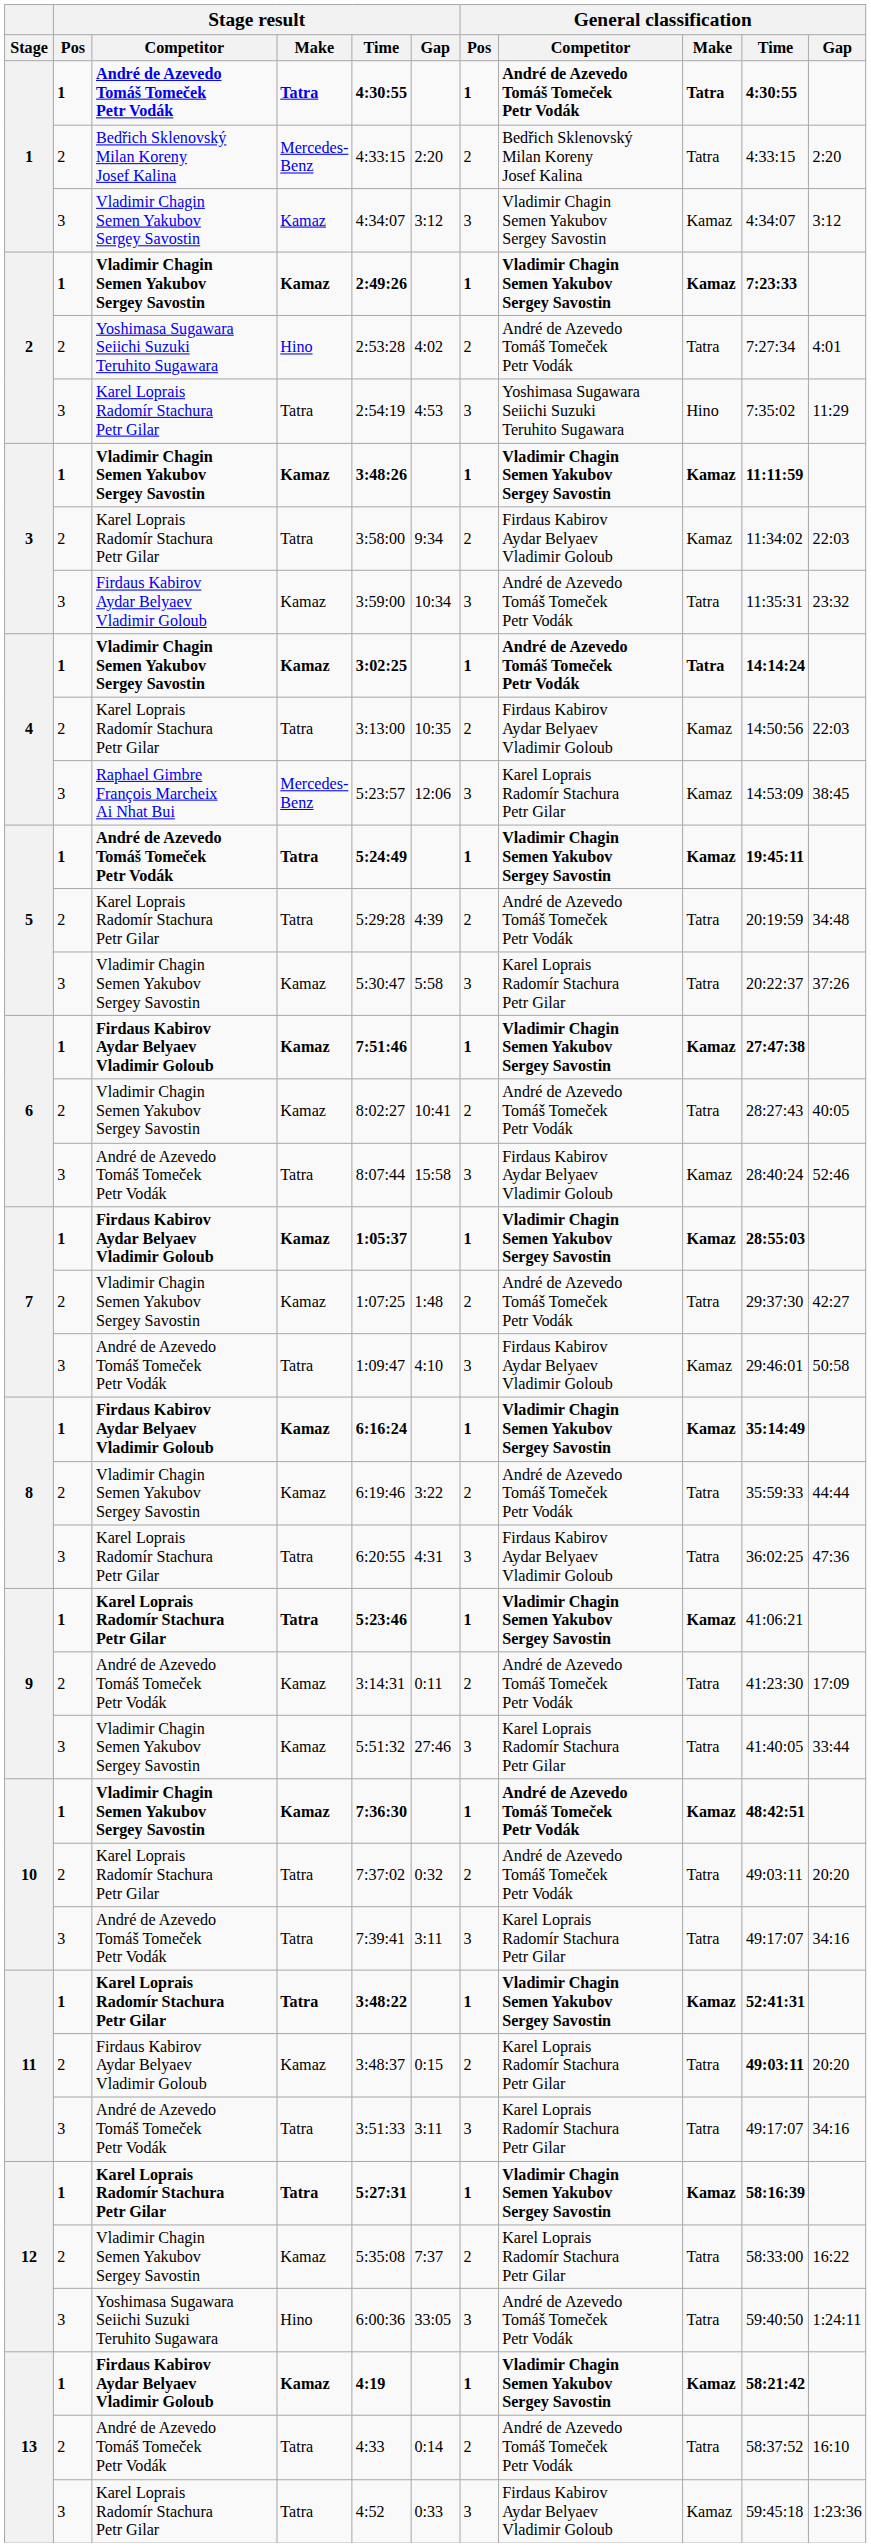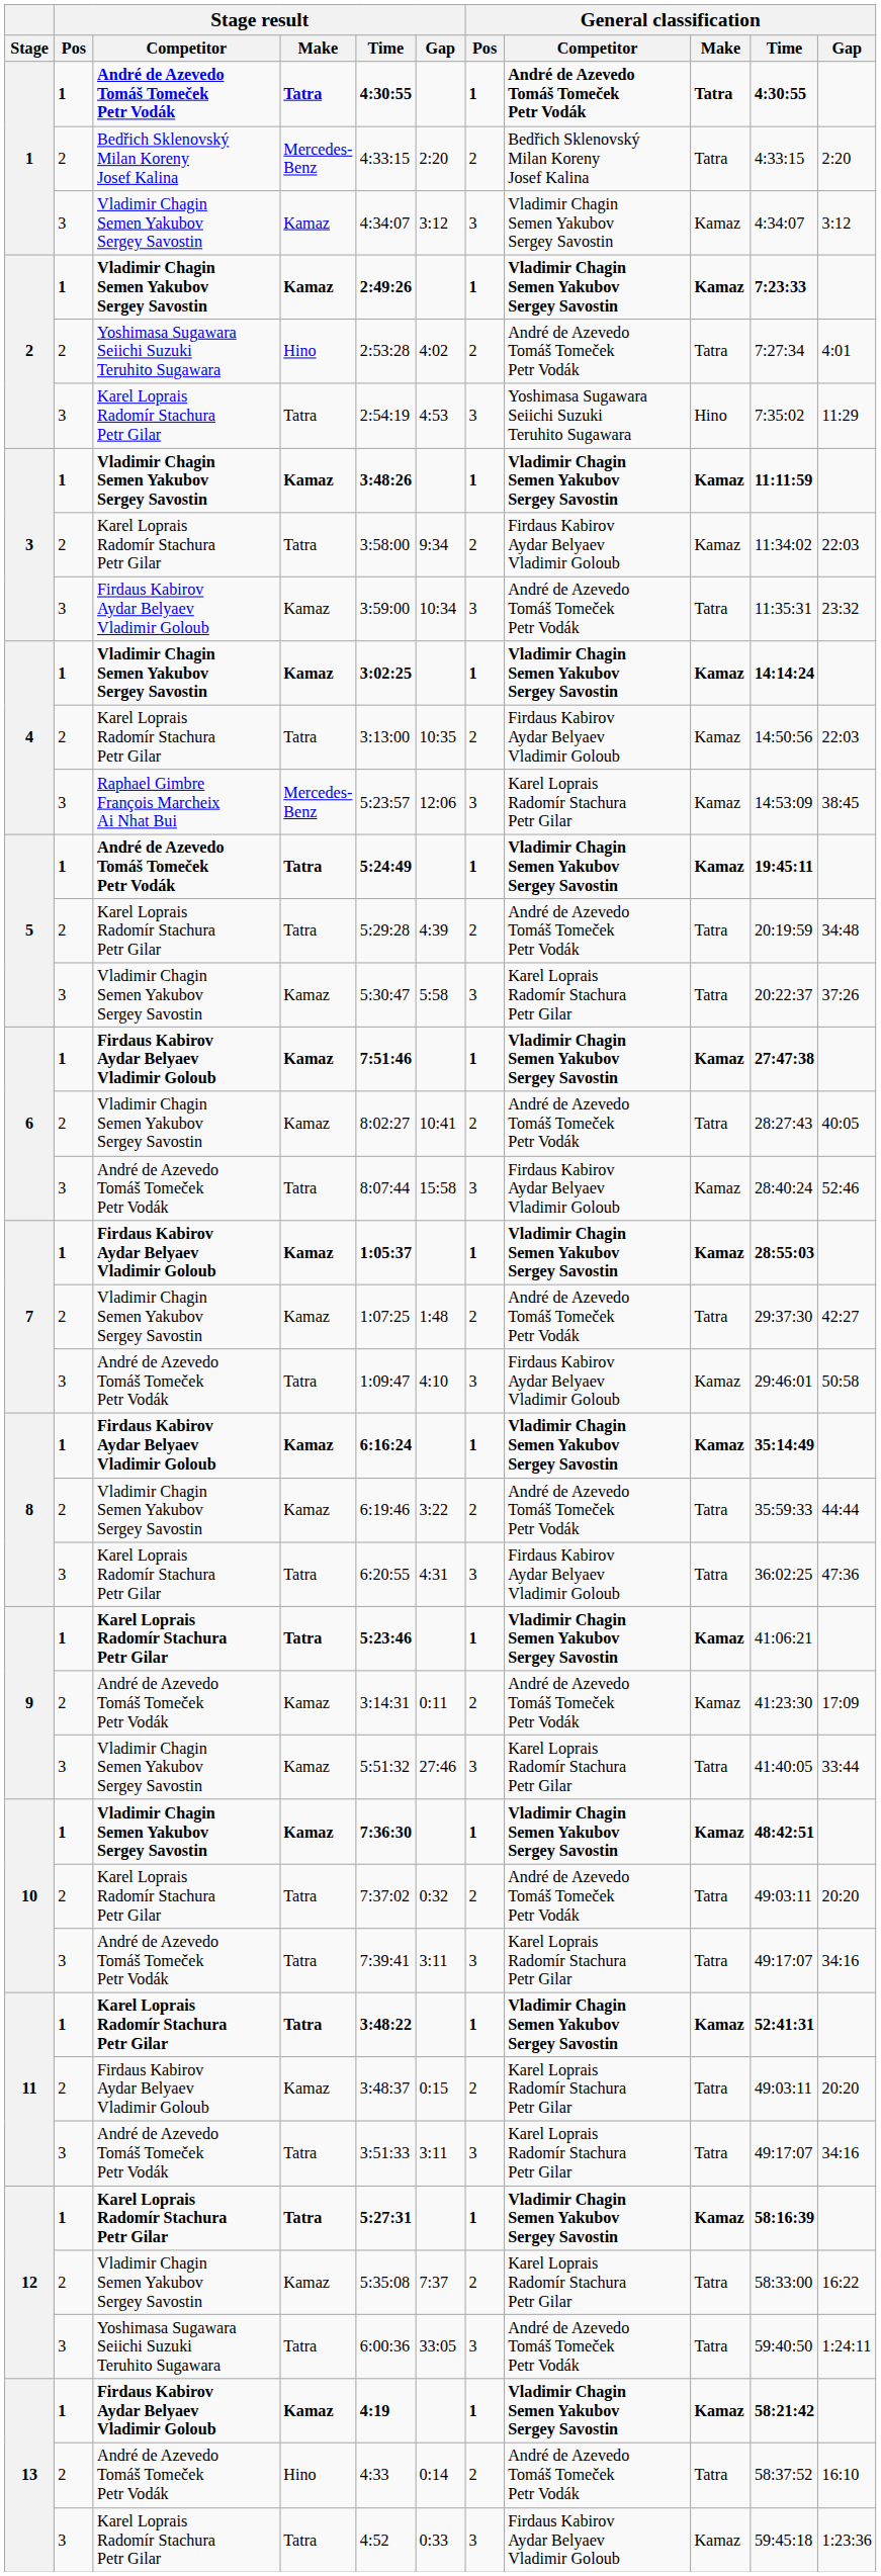 <table class="wikitable" style="font-size:97%;">
 <tr>
 <th></th>
 <th colspan=5><big>Stage result </big></th>
 <th colspan=5><big>General classification</big></th>
 </tr>
 <tr>
 <th width="40px">Stage</th>
 <th width="30px">Pos</th>
 <th width="170px">Competitor</th>
 <th width="50px">Make</th>
 <th width="40px">Time</th>
 <th width="40px">Gap</th>
 <th width="30px">Pos</th>
 <th width="170px">Competitor</th>
 <th width="50px">Make</th>
 <th width="40px">Time</th>
 <th width="40px">Gap</th>
 </tr>
 <tr>
 <th rowspan=3><strong>1</strong></th>
 <td><strong>1</strong></td>
 <td><strong> <a href='#'>André de Azevedo</a><br> <a href='#'>Tomáš Tomeček</a><br> <a href='#'>Petr Vodák</a></strong></td>
 <td><strong><a href='#'>Tatra</a></strong></td>
 <td><strong>4:30:55</strong></td>
 <td></td>
 <td><strong>1</strong></td>
 <td><strong> André de Azevedo<br> Tomáš Tomeček<br> Petr Vodák</strong></td>
 <td><strong>Tatra</strong></td>
 <td><strong>4:30:55</strong></td>
 <td></td>
 </tr>
 <tr>
 <td>2</td>
 <td> <a href='#'>Bedřich Sklenovský</a><br> <a href='#'>Milan Koreny</a><br> <a href='#'>Josef Kalina</a></td>
 <td><a href='#'>Mercedes-Benz</a></td>
 <td>4:33:15</td>
 <td>2:20</td>
 <td>2</td>
 <td> Bedřich Sklenovský<br> Milan Koreny<br> Josef Kalina</td>
 <td>Tatra</td>
 <td>4:33:15</td>
 <td>2:20</td>
 </tr>
 <tr>
 <td>3</td>
 <td> <a href='#'>Vladimir Chagin</a><br> <a href='#'>Semen Yakubov</a><br> <a href='#'>Sergey Savostin</a></td>
 <td><a href='#'>Kamaz</a></td>
 <td>4:34:07</td>
 <td>3:12</td>
 <td>3</td>
 <td> Vladimir Chagin<br> Semen Yakubov<br> Sergey Savostin</td>
 <td>Kamaz</td>
 <td>4:34:07</td>
 <td>3:12</td>
 </tr>
 <tr>
 <th rowspan=3><strong>2</strong></th>
 <td><strong>1</strong></td>
 <td><strong> Vladimir Chagin<br> Semen Yakubov<br> Sergey Savostin</strong></td>
 <td><strong>Kamaz</strong></td>
 <td><strong>2:49:26</strong></td>
 <td></td>
 <td><strong>1</strong></td>
 <td><strong> Vladimir Chagin<br> Semen Yakubov<br> Sergey Savostin</strong></td>
 <td><strong>Kamaz</strong></td>
 <td><strong>7:23:33</strong></td>
 <td></td>
 </tr>
 <tr>
 <td>2</td>
 <td> <a href='#'>Yoshimasa Sugawara</a><br> <a href='#'>Seiichi Suzuki</a><br> <a href='#'>Teruhito Sugawara</a></td>
 <td><a href='#'>Hino</a></td>
 <td>2:53:28</td>
 <td>4:02</td>
 <td>2</td>
 <td> André de Azevedo<br> Tomáš Tomeček<br> Petr Vodák</td>
 <td>Tatra</td>
 <td>7:27:34</td>
 <td>4:01</td>
 </tr>
 <tr>
 <td>3</td>
 <td> <a href='#'>Karel Loprais</a><br> <a href='#'>Radomír Stachura</a><br> <a href='#'>Petr Gilar</a></td>
 <td>Tatra</td>
 <td>2:54:19</td>
 <td>4:53</td>
 <td>3</td>
 <td> Yoshimasa Sugawara<br> Seiichi Suzuki <br> Teruhito Sugawara</td>
 <td>Hino</td>
 <td>7:35:02</td>
 <td>11:29</td>
 </tr>
 <tr>
 <th rowspan=3><strong>3</strong></th>
 <td><strong>1</strong></td>
 <td><strong> Vladimir Chagin<br> Semen Yakubov<br> Sergey Savostin</strong></td>
 <td><strong>Kamaz</strong></td>
 <td><strong>3:48:26</strong></td>
 <td></td>
 <td><strong>1</strong></td>
 <td><strong> Vladimir Chagin<br> Semen Yakubov<br> Sergey Savostin</strong></td>
 <td><strong>Kamaz</strong></td>
 <td><strong>11:11:59</strong></td>
 <td></td>
 </tr>
 <tr>
 <td>2</td>
 <td> Karel Loprais<br> Radomír Stachura<br> Petr Gilar</td>
 <td>Tatra</td>
 <td>3:58:00</td>
 <td>9:34</td>
 <td>2</td>
 <td> Firdaus Kabirov<br> Aydar Belyaev<br> Vladimir Goloub</td>
 <td>Kamaz</td>
 <td>11:34:02</td>
 <td>22:03</td>
 </tr>
 <tr>
 <td>3</td>
 <td> <a href='#'>Firdaus Kabirov</a><br> <a href='#'>Aydar Belyaev</a><br> <a href='#'>Vladimir Goloub</a></td>
 <td>Kamaz</td>
 <td>3:59:00</td>
 <td>10:34</td>
 <td>3</td>
 <td> André de Azevedo<br> Tomáš Tomeček<br> Petr Vodák</td>
 <td>Tatra</td>
 <td>11:35:31</td>
 <td>23:32</td>
 </tr>
 <tr>
 <th rowspan=3><strong>4</strong></th>
 <td><strong>1</strong></td>
 <td><strong> Vladimir Chagin<br> Semen Yakubov<br> Sergey Savostin</strong></td>
 <td><strong>Kamaz</strong></td>
 <td><strong>3:02:25</strong></td>
 <td></td>
 <td><strong>1</strong></td>
-<td><strong> André de Azevedo<br> Tomáš Tomeček<br> Petr Vodák</strong></td>
-<td><strong>Tatra</strong></td>
+<td><strong> Vladimir Chagin<br> Semen Yakubov<br> Sergey Savostin</strong></td>
+<td><strong>Kamaz</strong></td>
 <td><strong>14:14:24</strong></td>
 <td></td>
 </tr>
 <tr>
 <td>2</td>
 <td> Karel Loprais<br> Radomír Stachura<br> Petr Gilar</td>
 <td>Tatra</td>
 <td>3:13:00</td>
 <td>10:35</td>
 <td>2</td>
 <td> Firdaus Kabirov<br> Aydar Belyaev<br> Vladimir Goloub</td>
 <td>Kamaz</td>
 <td>14:50:56</td>
 <td>22:03</td>
 </tr>
 <tr>
 <td>3</td>
 <td> <a href='#'>Raphael Gimbre</a><br> <a href='#'>François Marcheix</a><br> <a href='#'>Ai Nhat Bui</a></td>
 <td><a href='#'>Mercedes-Benz</a></td>
 <td>5:23:57</td>
 <td>12:06</td>
 <td>3</td>
 <td> Karel Loprais<br> Radomír Stachura<br> Petr Gilar</td>
 <td>Kamaz</td>
 <td>14:53:09</td>
 <td>38:45</td>
 </tr>
 <tr>
 <th rowspan=3><strong>5</strong></th>
 <td><strong>1</strong></td>
 <td><strong> André de Azevedo<br> Tomáš Tomeček<br> Petr Vodák</strong></td>
 <td><strong>Tatra</strong></td>
 <td><strong>5:24:49</strong></td>
 <td></td>
 <td><strong>1</strong></td>
 <td><strong> Vladimir Chagin<br> Semen Yakubov<br> Sergey Savostin</strong></td>
 <td><strong>Kamaz</strong></td>
 <td><strong>19:45:11</strong></td>
 <td></td>
 </tr>
 <tr>
 <td>2</td>
 <td> Karel Loprais<br> Radomír Stachura<br> Petr Gilar</td>
 <td>Tatra</td>
 <td>5:29:28</td>
 <td>4:39</td>
 <td>2</td>
 <td> André de Azevedo<br> Tomáš Tomeček<br> Petr Vodák</td>
 <td>Tatra</td>
 <td>20:19:59</td>
 <td>34:48</td>
 </tr>
 <tr>
 <td>3</td>
 <td> Vladimir Chagin<br> Semen Yakubov<br> Sergey Savostin</td>
 <td>Kamaz</td>
 <td>5:30:47</td>
 <td>5:58</td>
 <td>3</td>
 <td> Karel Loprais<br> Radomír Stachura<br> Petr Gilar</td>
 <td>Tatra</td>
 <td>20:22:37</td>
 <td>37:26</td>
 </tr>
 <tr>
 <th rowspan=3><strong>6</strong></th>
 <td><strong>1</strong></td>
 <td><strong> Firdaus Kabirov<br> Aydar Belyaev<br> Vladimir Goloub</strong></td>
 <td><strong>Kamaz</strong></td>
 <td><strong>7:51:46</strong></td>
 <td></td>
 <td><strong>1</strong></td>
 <td><strong> Vladimir Chagin<br> Semen Yakubov<br> Sergey Savostin</strong></td>
 <td><strong>Kamaz</strong></td>
 <td><strong>27:47:38</strong></td>
 <td></td>
 </tr>
 <tr>
 <td>2</td>
 <td> Vladimir Chagin<br> Semen Yakubov<br> Sergey Savostin</td>
 <td>Kamaz</td>
 <td>8:02:27</td>
 <td>10:41</td>
 <td>2</td>
 <td> André de Azevedo<br> Tomáš Tomeček<br> Petr Vodák</td>
 <td>Tatra</td>
 <td>28:27:43</td>
 <td>40:05</td>
 </tr>
 <tr>
 <td>3</td>
 <td> André de Azevedo<br> Tomáš Tomeček<br> Petr Vodák</td>
 <td>Tatra</td>
 <td>8:07:44</td>
 <td>15:58</td>
 <td>3</td>
 <td> Firdaus Kabirov<br> Aydar Belyaev<br> Vladimir Goloub</td>
 <td>Kamaz</td>
 <td>28:40:24</td>
 <td>52:46</td>
 </tr>
 <tr>
 <th rowspan=3><strong>7</strong></th>
 <td><strong>1</strong></td>
 <td><strong> Firdaus Kabirov<br> Aydar Belyaev<br> Vladimir Goloub</strong></td>
 <td><strong>Kamaz</strong></td>
 <td><strong>1:05:37</strong></td>
 <td></td>
 <td><strong>1</strong></td>
 <td><strong> Vladimir Chagin<br> Semen Yakubov<br> Sergey Savostin</strong></td>
 <td><strong>Kamaz</strong></td>
 <td><strong>28:55:03</strong></td>
 <td></td>
 </tr>
 <tr>
 <td>2</td>
 <td> Vladimir Chagin<br> Semen Yakubov<br> Sergey Savostin</td>
 <td>Kamaz</td>
 <td>1:07:25</td>
 <td>1:48</td>
 <td>2</td>
 <td> André de Azevedo<br> Tomáš Tomeček<br> Petr Vodák</td>
 <td>Tatra</td>
 <td>29:37:30</td>
 <td>42:27</td>
 </tr>
 <tr>
 <td>3</td>
 <td> André de Azevedo<br> Tomáš Tomeček<br> Petr Vodák</td>
 <td>Tatra</td>
 <td>1:09:47</td>
 <td>4:10</td>
 <td>3</td>
 <td> Firdaus Kabirov<br> Aydar Belyaev<br> Vladimir Goloub</td>
 <td>Kamaz</td>
 <td>29:46:01</td>
 <td>50:58</td>
 </tr>
 <tr>
 <th rowspan=3><strong>8</strong></th>
 <td><strong>1</strong></td>
 <td><strong> Firdaus Kabirov<br> Aydar Belyaev<br> Vladimir Goloub</strong></td>
 <td><strong>Kamaz</strong></td>
 <td><strong>6:16:24</strong></td>
 <td></td>
 <td><strong>1</strong></td>
 <td><strong> Vladimir Chagin<br> Semen Yakubov<br> Sergey Savostin</strong></td>
 <td><strong>Kamaz</strong></td>
 <td><strong>35:14:49</strong></td>
 <td></td>
 </tr>
 <tr>
 <td>2</td>
 <td> Vladimir Chagin<br> Semen Yakubov<br> Sergey Savostin</td>
 <td>Kamaz</td>
 <td>6:19:46</td>
 <td>3:22</td>
 <td>2</td>
 <td> André de Azevedo<br> Tomáš Tomeček<br> Petr Vodák</td>
 <td>Tatra</td>
 <td>35:59:33</td>
 <td>44:44</td>
 </tr>
 <tr>
 <td>3</td>
 <td> Karel Loprais<br> Radomír Stachura<br> Petr Gilar</td>
 <td>Tatra</td>
 <td>6:20:55</td>
 <td>4:31</td>
 <td>3</td>
 <td> Firdaus Kabirov<br> Aydar Belyaev<br> Vladimir Goloub</td>
 <td>Tatra</td>
 <td>36:02:25</td>
 <td>47:36</td>
 </tr>
 <tr>
 <th rowspan=3><strong>9</strong></th>
 <td><strong>1</strong></td>
 <td><strong> Karel Loprais<br> Radomír Stachura<br> Petr Gilar</strong></td>
 <td><strong>Tatra</strong></td>
 <td><strong>5:23:46</strong></td>
 <td></td>
 <td><strong>1</strong></td>
 <td><strong> Vladimir Chagin<br> Semen Yakubov<br> Sergey Savostin</strong></td>
 <td><strong>Kamaz</strong></td>
 <td>41:06:21</td>
 <td></td>
 </tr>
 <tr>
 <td>2</td>
 <td> André de Azevedo<br> Tomáš Tomeček<br> Petr Vodák</td>
 <td>Kamaz</td>
 <td>3:14:31</td>
 <td>0:11</td>
 <td>2</td>
 <td> André de Azevedo<br> Tomáš Tomeček<br> Petr Vodák</td>
-<td>Tatra</td>
+<td>Kamaz</td>
 <td>41:23:30</td>
 <td>17:09</td>
 </tr>
 <tr>
 <td>3</td>
 <td> Vladimir Chagin<br> Semen Yakubov<br> Sergey Savostin</td>
 <td>Kamaz</td>
 <td>5:51:32</td>
 <td>27:46</td>
 <td>3</td>
 <td> Karel Loprais<br> Radomír Stachura<br> Petr Gilar</td>
 <td>Tatra</td>
 <td>41:40:05</td>
 <td>33:44</td>
 </tr>
 <tr>
 <th rowspan=3><strong>10</strong></th>
 <td><strong>1</strong></td>
 <td><strong> Vladimir Chagin<br> Semen Yakubov<br> Sergey Savostin</strong></td>
 <td><strong>Kamaz</strong></td>
 <td><strong>7:36:30</strong></td>
 <td></td>
 <td><strong>1</strong></td>
-<td><strong> André de Azevedo<br> Tomáš Tomeček<br> Petr Vodák</strong></td>
+<td><strong> Vladimir Chagin<br> Semen Yakubov<br> Sergey Savostin</strong></td>
 <td><strong>Kamaz</strong></td>
 <td><strong>48:42:51</strong></td>
 <td></td>
 </tr>
 <tr>
 <td>2</td>
 <td> Karel Loprais<br> Radomír Stachura<br> Petr Gilar</td>
 <td>Tatra</td>
 <td>7:37:02</td>
 <td>0:32</td>
 <td>2</td>
 <td> André de Azevedo<br> Tomáš Tomeček<br> Petr Vodák</td>
 <td>Tatra</td>
 <td>49:03:11</td>
 <td>20:20</td>
 </tr>
 <tr>
 <td>3</td>
 <td> André de Azevedo<br> Tomáš Tomeček<br> Petr Vodák</td>
 <td>Tatra</td>
 <td>7:39:41</td>
 <td>3:11</td>
 <td>3</td>
 <td> Karel Loprais<br> Radomír Stachura<br> Petr Gilar</td>
 <td>Tatra</td>
 <td>49:17:07</td>
 <td>34:16</td>
 </tr>
 <tr>
 <th rowspan=3><strong>11</strong></th>
 <td><strong>1</strong></td>
 <td><strong> Karel Loprais<br> Radomír Stachura<br> Petr Gilar</strong></td>
 <td><strong>Tatra</strong></td>
 <td><strong>3:48:22</strong></td>
 <td></td>
 <td><strong>1</strong></td>
 <td><strong> Vladimir Chagin<br> Semen Yakubov<br> Sergey Savostin</strong></td>
 <td><strong>Kamaz</strong></td>
 <td><strong>52:41:31</strong></td>
 <td></td>
 </tr>
 <tr>
 <td>2</td>
 <td> Firdaus Kabirov<br> Aydar Belyaev<br> Vladimir Goloub</td>
 <td>Kamaz</td>
 <td>3:48:37</td>
 <td>0:15</td>
 <td>2</td>
 <td> Karel Loprais<br> Radomír Stachura<br> Petr Gilar</td>
 <td>Tatra</td>
-<td><strong>49:03:11</strong></td>
+<td>49:03:11</td>
 <td>20:20</td>
 </tr>
 <tr>
 <td>3</td>
 <td> André de Azevedo<br> Tomáš Tomeček<br> Petr Vodák</td>
 <td>Tatra</td>
 <td>3:51:33</td>
 <td>3:11</td>
 <td>3</td>
 <td> Karel Loprais<br> Radomír Stachura<br> Petr Gilar</td>
 <td>Tatra</td>
 <td>49:17:07</td>
 <td>34:16</td>
 </tr>
 <tr>
 <th rowspan=3><strong>12</strong></th>
 <td><strong>1</strong></td>
 <td><strong> Karel Loprais<br> Radomír Stachura<br> Petr Gilar</strong></td>
 <td><strong>Tatra</strong></td>
 <td><strong>5:27:31</strong></td>
 <td></td>
 <td><strong>1</strong></td>
 <td><strong> Vladimir Chagin<br> Semen Yakubov<br> Sergey Savostin</strong></td>
 <td><strong>Kamaz</strong></td>
 <td><strong>58:16:39</strong></td>
 <td></td>
 </tr>
 <tr>
 <td>2</td>
 <td> Vladimir Chagin<br> Semen Yakubov<br> Sergey Savostin</td>
 <td>Kamaz</td>
 <td>5:35:08</td>
 <td>7:37</td>
 <td>2</td>
 <td> Karel Loprais<br> Radomír Stachura<br> Petr Gilar</td>
 <td>Tatra</td>
 <td>58:33:00</td>
 <td>16:22</td>
 </tr>
 <tr>
 <td>3</td>
 <td> Yoshimasa Sugawara<br> Seiichi Suzuki <br> Teruhito Sugawara</td>
-<td>Hino</td>
+<td>Tatra</td>
 <td>6:00:36</td>
 <td>33:05</td>
 <td>3</td>
 <td> André de Azevedo<br> Tomáš Tomeček<br> Petr Vodák</td>
 <td>Tatra</td>
 <td>59:40:50</td>
 <td>1:24:11</td>
 </tr>
 <tr>
 <th rowspan=3><strong>13</strong></th>
 <td><strong>1</strong></td>
 <td><strong> Firdaus Kabirov<br> Aydar Belyaev<br> Vladimir Goloub</strong></td>
 <td><strong>Kamaz</strong></td>
 <td><strong>4:19</strong></td>
 <td></td>
 <td><strong>1</strong></td>
 <td><strong> Vladimir Chagin<br> Semen Yakubov<br> Sergey Savostin</strong></td>
 <td><strong>Kamaz</strong></td>
 <td><strong>58:21:42</strong></td>
 <td></td>
 </tr>
 <tr>
 <td>2</td>
 <td> André de Azevedo<br> Tomáš Tomeček<br> Petr Vodák</td>
-<td>Tatra</td>
+<td>Hino</td>
 <td>4:33</td>
 <td>0:14</td>
 <td>2</td>
 <td> André de Azevedo<br> Tomáš Tomeček<br> Petr Vodák</td>
 <td>Tatra</td>
 <td>58:37:52</td>
 <td>16:10</td>
 </tr>
 <tr>
 <td>3</td>
 <td> Karel Loprais<br> Radomír Stachura<br> Petr Gilar</td>
 <td>Tatra</td>
 <td>4:52</td>
 <td>0:33</td>
 <td>3</td>
 <td> Firdaus Kabirov<br> Aydar Belyaev<br> Vladimir Goloub</td>
 <td>Kamaz</td>
 <td>59:45:18</td>
 <td>1:23:36</td>
 </tr>
 </table>
